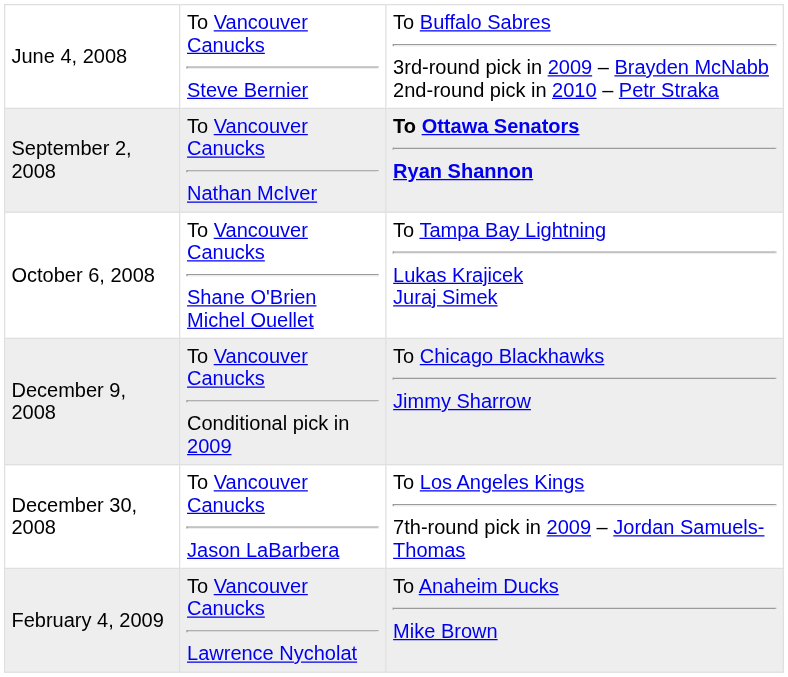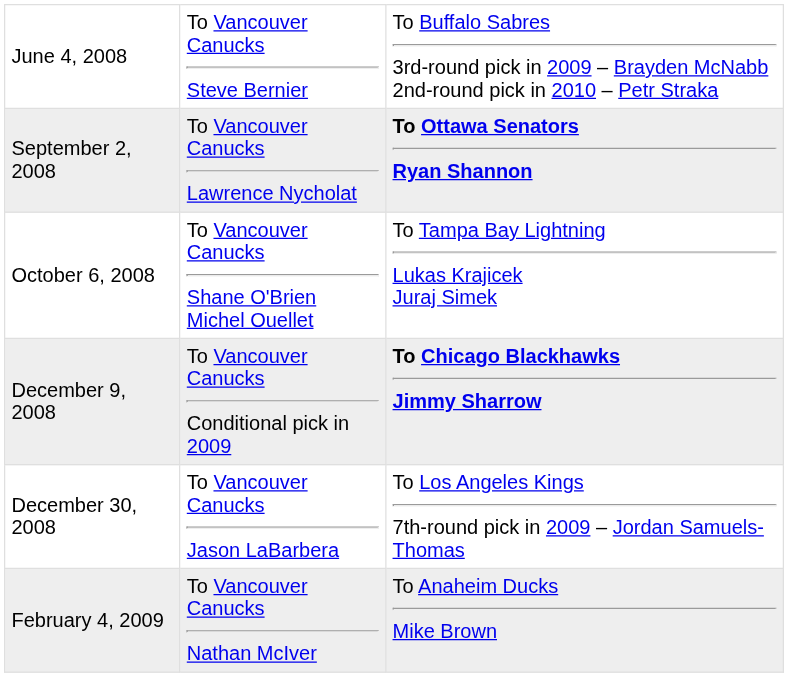 <table border=1 style="border-collapse:collapse" bordercolor="#DFDFDF"  cellpadding="5">
 <tr>
 <td>June 4, 2008</td>
 <td valign="top">To <a href='#'>Vancouver Canucks</a><hr><a href='#'>Steve Bernier</a></td>
 <td valign="top">To <a href='#'>Buffalo Sabres</a><hr>3rd-round pick in <a href='#'>2009</a> – <a href='#'>Brayden McNabb</a><br>2nd-round pick in <a href='#'>2010</a> – <a href='#'>Petr Straka</a></td>
 </tr>
 <tr bgcolor="eeeeee">
 <td>September 2, 2008</td>
-<td valign="top">To <a href='#'>Vancouver Canucks</a><hr><a href='#'>Nathan McIver</a></td>
+<td valign="top">To <a href='#'>Vancouver Canucks</a><hr><a href='#'>Lawrence Nycholat</a></td>
 <td valign="top"><strong>To <a href='#'>Ottawa Senators</a><hr><a href='#'>Ryan Shannon</a></strong></td>
 </tr>
 <tr>
 <td>October 6, 2008</td>
 <td valign="top">To <a href='#'>Vancouver Canucks</a><hr><a href='#'>Shane O'Brien</a><br><a href='#'>Michel Ouellet</a></td>
 <td valign="top">To <a href='#'>Tampa Bay Lightning</a><hr><a href='#'>Lukas Krajicek</a><br><a href='#'>Juraj Simek</a></td>
 </tr>
 <tr bgcolor="eeeeee">
 <td>December 9, 2008</td>
 <td valign="top">To <a href='#'>Vancouver Canucks</a><hr>Conditional pick in <a href='#'>2009</a></td>
-<td valign="top">To <a href='#'>Chicago Blackhawks</a><hr><a href='#'>Jimmy Sharrow</a></td>
+<td valign="top"><strong>To <a href='#'>Chicago Blackhawks</a><hr><a href='#'>Jimmy Sharrow</a></strong></td>
 </tr>
 <tr>
 <td>December 30, 2008</td>
 <td valign="top">To <a href='#'>Vancouver Canucks</a><hr><a href='#'>Jason LaBarbera</a></td>
 <td valign="top">To <a href='#'>Los Angeles Kings</a><hr>7th-round pick in <a href='#'>2009</a> – <a href='#'>Jordan Samuels-Thomas</a></td>
 </tr>
 <tr bgcolor="eeeeee">
 <td>February 4, 2009</td>
-<td valign="top">To <a href='#'>Vancouver Canucks</a><hr><a href='#'>Lawrence Nycholat</a></td>
+<td valign="top">To <a href='#'>Vancouver Canucks</a><hr><a href='#'>Nathan McIver</a></td>
 <td valign="top">To <a href='#'>Anaheim Ducks</a><hr><a href='#'>Mike Brown</a></td>
 </tr>
 </table>
